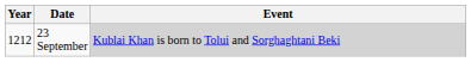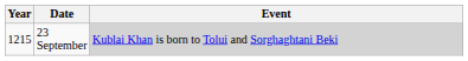 <table class="wikitable" style="width:100%;">
 <tr>
 <th style="width:6%">Year</th>
 <th style="width:10%">Date</th>
 <th>Event</th>
 </tr>
 <tr>
-<td>1212</td>
+<td>1215</td>
 <td>23 September</td>
 <td style="background: lightgrey;"><a href='#'>Kublai Khan</a> is born to <a href='#'>Tolui</a> and <a href='#'>Sorghaghtani Beki</a></td>
 </tr>
 </table>
